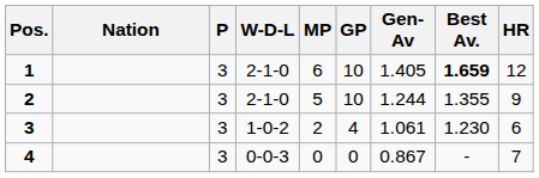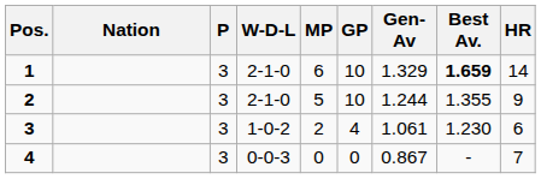 <table class="wikitable" style="text-align:center">
 <tr>
 <th>Pos.</th>
 <th style="width:8em">Nation</th>
 <th style="width:1em">P</th>
 <th style="width:3em">W-D-L</th>
 <th style="width:1em">MP</th>
 <th style="width:1em">GP</th>
 <th ! style="width:3em">Gen-Av</th>
 <th style="width:3em">Best Av.</th>
 <th style="width:1em">HR</th>
 </tr>
 <tr class="hintergrundfarbe6">
 <td><strong>1</strong></td>
 <td style="text-align:left"></td>
 <td>3</td>
 <td>2-1-0</td>
 <td>6</td>
 <td>10</td>
-<td>1.405</td>
+<td>1.329</td>
 <td><strong>1.659</strong></td>
-<td>12</td>
+<td>14</td>
 </tr>
 <tr class="hintergrundfarbe6">
 <td><strong>2</strong></td>
 <td style="text-align:left"></td>
 <td>3</td>
 <td>2-1-0</td>
 <td>5</td>
 <td>10</td>
 <td>1.244</td>
 <td>1.355</td>
 <td>9</td>
 </tr>
 <tr>
 <td><strong>3</strong></td>
 <td style="text-align:left"></td>
 <td>3</td>
 <td>1-0-2</td>
 <td>2</td>
 <td>4</td>
 <td>1.061</td>
 <td>1.230</td>
 <td>6</td>
 </tr>
 <tr>
 <td><strong>4</strong></td>
 <td style="text-align:left"></td>
 <td>3</td>
 <td>0-0-3</td>
 <td>0</td>
 <td>0</td>
 <td>0.867</td>
 <td>-</td>
 <td>7</td>
 </tr>
 </table>
